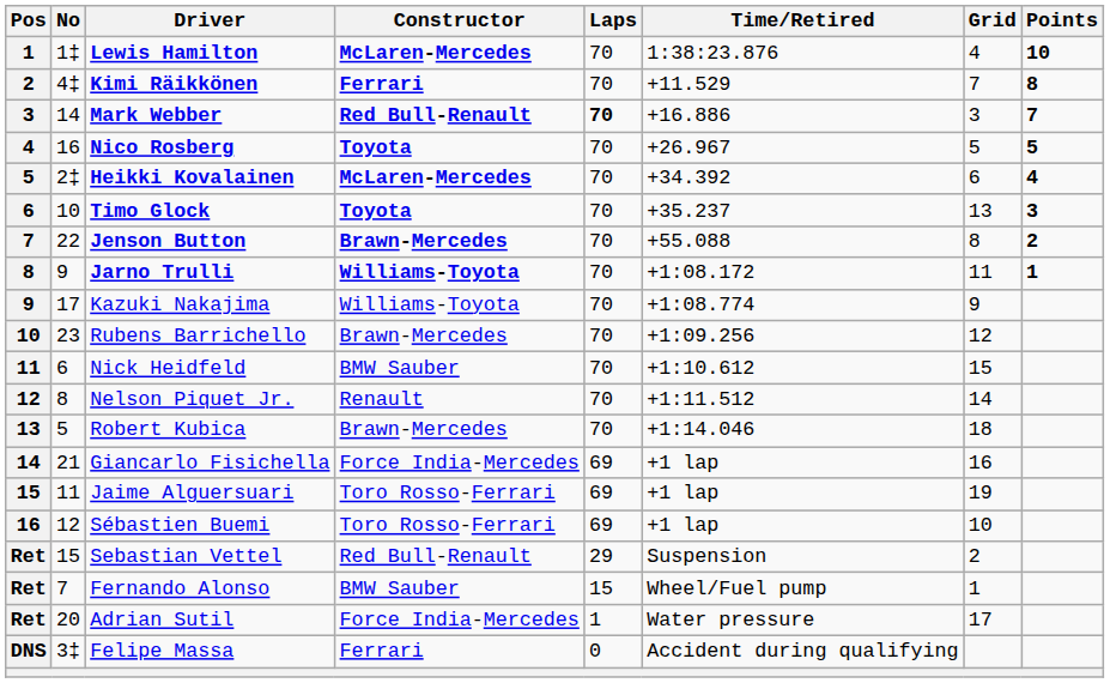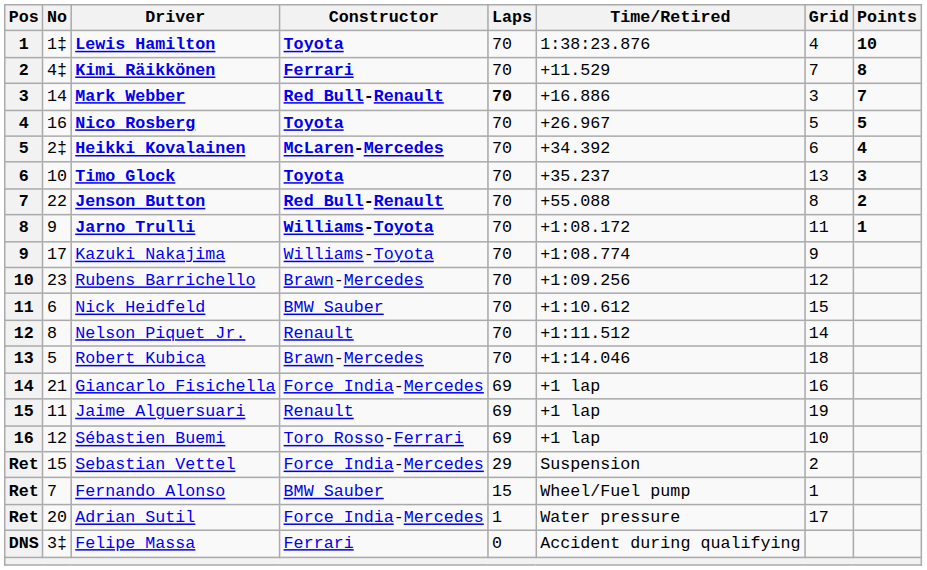 <table class="wikitable" style="font-size: 85%">
 <tr>
 <th>Pos</th>
 <th>No</th>
 <th>Driver</th>
 <th>Constructor</th>
 <th>Laps</th>
 <th>Time/Retired</th>
 <th>Grid</th>
 <th>Points</th>
 </tr>
 <tr>
 <th>1</th>
 <td>1‡</td>
 <td> <strong><a href='#'>Lewis Hamilton</a></strong></td>
-<td><strong><a href='#'>McLaren</a>-<a href='#'>Mercedes</a></strong></td>
+<td><strong><a href='#'>Toyota</a></strong></td>
 <td>70</td>
 <td>1:38:23.876</td>
 <td>4</td>
 <td><strong>10</strong></td>
 </tr>
 <tr>
 <th>2</th>
 <td>4‡</td>
 <td> <strong><a href='#'>Kimi Räikkönen</a></strong></td>
 <td><strong><a href='#'>Ferrari</a></strong></td>
 <td>70</td>
 <td>+11.529</td>
 <td>7</td>
 <td><strong>8</strong></td>
 </tr>
 <tr>
 <th>3</th>
 <td>14</td>
 <td> <strong><a href='#'>Mark Webber</a></strong></td>
 <td><strong><a href='#'>Red Bull</a>-<a href='#'>Renault</a></strong></td>
 <td><strong>70</strong></td>
 <td>+16.886</td>
 <td>3</td>
 <td><strong>7</strong></td>
 </tr>
 <tr>
 <th>4</th>
 <td>16</td>
 <td> <strong><a href='#'>Nico Rosberg</a></strong></td>
 <td><strong><a href='#'>Toyota</a></strong></td>
 <td>70</td>
 <td>+26.967</td>
 <td>5</td>
 <td><strong>5</strong></td>
 </tr>
 <tr>
 <th>5</th>
 <td>2‡</td>
 <td> <strong><a href='#'>Heikki Kovalainen</a></strong></td>
 <td><strong><a href='#'>McLaren</a>-<a href='#'>Mercedes</a></strong></td>
 <td>70</td>
 <td>+34.392</td>
 <td>6</td>
 <td><strong>4</strong></td>
 </tr>
 <tr>
 <th>6</th>
 <td>10</td>
 <td> <strong><a href='#'>Timo Glock</a></strong></td>
 <td><strong><a href='#'>Toyota</a></strong></td>
 <td>70</td>
 <td>+35.237</td>
 <td>13</td>
 <td><strong>3</strong></td>
 </tr>
 <tr>
 <th>7</th>
 <td>22</td>
 <td> <strong><a href='#'>Jenson Button</a></strong></td>
-<td><strong><a href='#'>Brawn</a>-<a href='#'>Mercedes</a></strong></td>
+<td><strong><a href='#'>Red Bull</a>-<a href='#'>Renault</a></strong></td>
 <td>70</td>
 <td>+55.088</td>
 <td>8</td>
 <td><strong>2</strong></td>
 </tr>
 <tr>
 <th>8</th>
 <td>9</td>
 <td> <strong><a href='#'>Jarno Trulli</a></strong></td>
 <td><strong><a href='#'>Williams</a>-<a href='#'>Toyota</a></strong></td>
 <td>70</td>
 <td>+1:08.172</td>
 <td>11</td>
 <td><strong>1</strong></td>
 </tr>
 <tr>
 <th>9</th>
 <td>17</td>
 <td> <a href='#'>Kazuki Nakajima</a></td>
 <td><a href='#'>Williams</a>-<a href='#'>Toyota</a></td>
 <td>70</td>
 <td>+1:08.774</td>
 <td>9</td>
 <td></td>
 </tr>
 <tr>
 <th>10</th>
 <td>23</td>
 <td> <a href='#'>Rubens Barrichello</a></td>
 <td><a href='#'>Brawn</a>-<a href='#'>Mercedes</a></td>
 <td>70</td>
 <td>+1:09.256</td>
 <td>12</td>
 <td></td>
 </tr>
 <tr>
 <th>11</th>
 <td>6</td>
 <td> <a href='#'>Nick Heidfeld</a></td>
 <td><a href='#'>BMW Sauber</a></td>
 <td>70</td>
 <td>+1:10.612</td>
 <td>15</td>
 <td></td>
 </tr>
 <tr>
 <th>12</th>
 <td>8</td>
 <td> <a href='#'>Nelson Piquet Jr.</a></td>
 <td><a href='#'>Renault</a></td>
 <td>70</td>
 <td>+1:11.512</td>
 <td>14</td>
 <td></td>
 </tr>
 <tr>
 <th>13</th>
 <td>5</td>
 <td> <a href='#'>Robert Kubica</a></td>
 <td><a href='#'>Brawn</a>-<a href='#'>Mercedes</a></td>
 <td>70</td>
 <td>+1:14.046</td>
 <td>18</td>
 <td></td>
 </tr>
 <tr>
 <th>14</th>
 <td>21</td>
 <td> <a href='#'>Giancarlo Fisichella</a></td>
 <td><a href='#'>Force India</a>-<a href='#'>Mercedes</a></td>
 <td>69</td>
 <td>+1 lap</td>
 <td>16</td>
 <td></td>
 </tr>
 <tr>
 <th>15</th>
 <td>11</td>
 <td> <a href='#'>Jaime Alguersuari</a></td>
-<td><a href='#'>Toro Rosso</a>-<a href='#'>Ferrari</a></td>
+<td><a href='#'>Renault</a></td>
 <td>69</td>
 <td>+1 lap</td>
 <td>19</td>
 <td></td>
 </tr>
 <tr>
 <th>16</th>
 <td>12</td>
 <td> <a href='#'>Sébastien Buemi</a></td>
 <td><a href='#'>Toro Rosso</a>-<a href='#'>Ferrari</a></td>
 <td>69</td>
 <td>+1 lap</td>
 <td>10</td>
 <td></td>
 </tr>
 <tr>
 <th>Ret</th>
 <td>15</td>
 <td> <a href='#'>Sebastian Vettel</a></td>
-<td><a href='#'>Red Bull</a>-<a href='#'>Renault</a></td>
+<td><a href='#'>Force India</a>-<a href='#'>Mercedes</a></td>
 <td>29</td>
 <td>Suspension</td>
 <td>2</td>
 <td></td>
 </tr>
 <tr>
 <th>Ret</th>
 <td>7</td>
 <td> <a href='#'>Fernando Alonso</a></td>
 <td><a href='#'>BMW Sauber</a></td>
 <td>15</td>
 <td>Wheel/Fuel pump</td>
 <td>1</td>
 <td></td>
 </tr>
 <tr>
 <th>Ret</th>
 <td>20</td>
 <td> <a href='#'>Adrian Sutil</a></td>
 <td><a href='#'>Force India</a>-<a href='#'>Mercedes</a></td>
 <td>1</td>
 <td>Water pressure</td>
 <td>17</td>
 <td></td>
 </tr>
 <tr>
 <th>DNS</th>
 <td>3‡</td>
 <td> <a href='#'>Felipe Massa</a></td>
 <td><a href='#'>Ferrari</a></td>
 <td>0</td>
 <td>Accident during qualifying</td>
 <td></td>
 <td></td>
 </tr>
 <tr>
 <th colspan="8"></th>
 </tr>
 </table>
